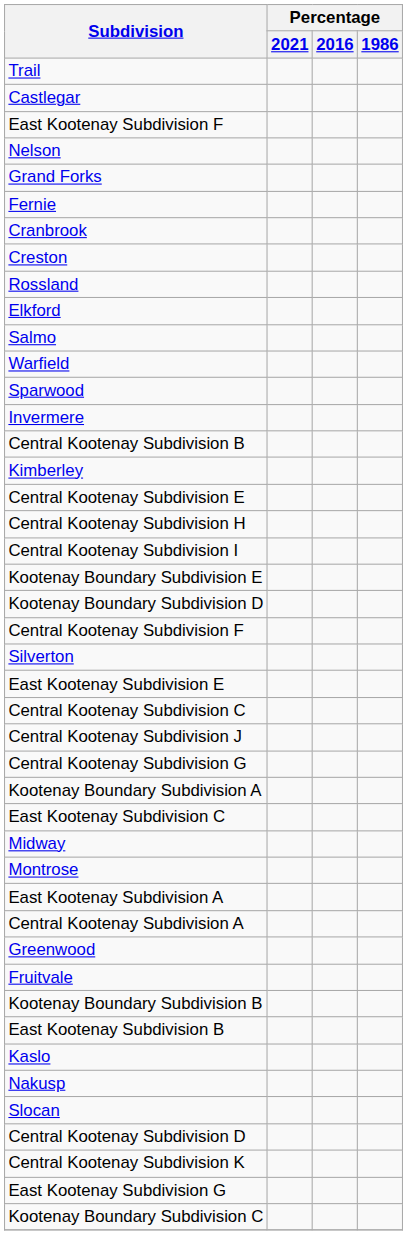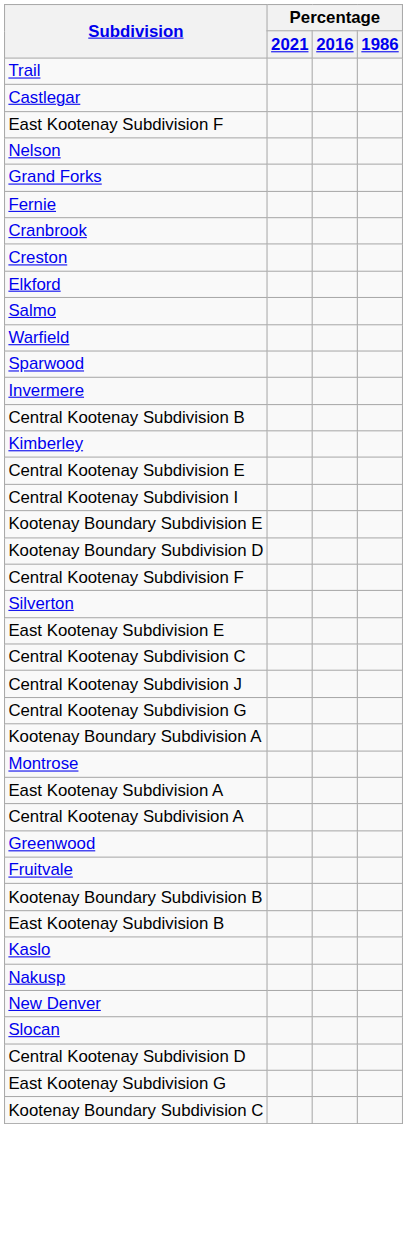 <table class="wikitable sortable">
 <tr>
 <th rowspan="2"><a href='#'>Subdivision</a></th>
 <th colspan="3">Percentage</th>
 </tr>
 <tr>
 <th><a href='#'>2021</a></th>
 <th><a href='#'>2016</a></th>
 <th><a href='#'>1986</a></th>
 </tr>
 <tr>
 <td><a href='#'>Trail</a></td>
 <td></td>
 <td></td>
 <td></td>
 </tr>
 <tr>
 <td><a href='#'>Castlegar</a></td>
 <td></td>
 <td></td>
 <td></td>
 </tr>
 <tr>
 <td>East Kootenay Subdivision F</td>
 <td></td>
 <td></td>
 <td></td>
 </tr>
 <tr>
 <td><a href='#'>Nelson</a></td>
 <td></td>
 <td></td>
 <td></td>
 </tr>
 <tr>
 <td><a href='#'>Grand Forks</a></td>
 <td></td>
 <td></td>
 <td></td>
 </tr>
 <tr>
 <td><a href='#'>Fernie</a></td>
 <td></td>
 <td></td>
 <td></td>
 </tr>
 <tr>
 <td><a href='#'>Cranbrook</a></td>
 <td></td>
 <td></td>
 <td></td>
 </tr>
 <tr>
 <td><a href='#'>Creston</a></td>
 <td></td>
 <td></td>
 <td></td>
 </tr>
 <tr>
-<td><a href='#'>Rossland</a></td>
-<td></td>
-<td></td>
-<td></td>
-</tr>
-<tr>
 <td><a href='#'>Elkford</a></td>
 <td></td>
 <td></td>
 <td></td>
 </tr>
 <tr>
 <td><a href='#'>Salmo</a></td>
 <td></td>
 <td></td>
 <td></td>
 </tr>
 <tr>
 <td><a href='#'>Warfield</a></td>
 <td></td>
 <td></td>
 <td></td>
 </tr>
 <tr>
 <td><a href='#'>Sparwood</a></td>
 <td></td>
 <td></td>
 <td></td>
 </tr>
 <tr>
 <td><a href='#'>Invermere</a></td>
 <td></td>
 <td></td>
 <td></td>
 </tr>
 <tr>
 <td>Central Kootenay Subdivision B</td>
 <td></td>
 <td></td>
 <td></td>
 </tr>
 <tr>
 <td><a href='#'>Kimberley</a></td>
 <td></td>
 <td></td>
 <td></td>
 </tr>
 <tr>
 <td>Central Kootenay Subdivision E</td>
-<td></td>
-<td></td>
-<td></td>
-</tr>
-<tr>
-<td>Central Kootenay Subdivision H</td>
 <td></td>
 <td></td>
 <td></td>
 </tr>
 <tr>
 <td>Central Kootenay Subdivision I</td>
 <td></td>
 <td></td>
 <td></td>
 </tr>
 <tr>
 <td>Kootenay Boundary Subdivision E</td>
 <td></td>
 <td></td>
 <td></td>
 </tr>
 <tr>
 <td>Kootenay Boundary Subdivision D</td>
 <td></td>
 <td></td>
 <td></td>
 </tr>
 <tr>
 <td>Central Kootenay Subdivision F</td>
 <td></td>
 <td></td>
 <td></td>
 </tr>
 <tr>
 <td><a href='#'>Silverton</a></td>
 <td></td>
 <td></td>
 <td></td>
 </tr>
 <tr>
 <td>East Kootenay Subdivision E</td>
 <td></td>
 <td></td>
 <td></td>
 </tr>
 <tr>
 <td>Central Kootenay Subdivision C</td>
 <td></td>
 <td></td>
 <td></td>
 </tr>
 <tr>
 <td>Central Kootenay Subdivision J</td>
 <td></td>
 <td></td>
 <td></td>
 </tr>
 <tr>
 <td>Central Kootenay Subdivision G</td>
 <td></td>
 <td></td>
 <td></td>
 </tr>
 <tr>
 <td>Kootenay Boundary Subdivision A</td>
 <td></td>
 <td></td>
 <td></td>
 </tr>
 <tr>
-<td>East Kootenay Subdivision C</td>
-<td></td>
-<td></td>
-<td></td>
-</tr>
-<tr>
-<td><a href='#'>Midway</a></td>
-<td></td>
-<td></td>
-<td></td>
-</tr>
-<tr>
 <td><a href='#'>Montrose</a></td>
 <td></td>
 <td></td>
 <td></td>
 </tr>
 <tr>
 <td>East Kootenay Subdivision A</td>
 <td></td>
 <td></td>
 <td></td>
 </tr>
 <tr>
 <td>Central Kootenay Subdivision A</td>
 <td></td>
 <td></td>
 <td></td>
 </tr>
 <tr>
 <td><a href='#'>Greenwood</a></td>
 <td></td>
 <td></td>
 <td></td>
 </tr>
 <tr>
 <td><a href='#'>Fruitvale</a></td>
 <td></td>
 <td></td>
 <td></td>
 </tr>
 <tr>
 <td>Kootenay Boundary Subdivision B</td>
 <td></td>
 <td></td>
 <td></td>
 </tr>
 <tr>
 <td>East Kootenay Subdivision B</td>
 <td></td>
 <td></td>
 <td></td>
 </tr>
 <tr>
 <td><a href='#'>Kaslo</a></td>
 <td></td>
 <td></td>
 <td></td>
 </tr>
 <tr>
 <td><a href='#'>Nakusp</a></td>
 <td></td>
 <td></td>
 <td></td>
 </tr>
 <tr>
+<td><a href='#'>New Denver</a></td>
+<td></td>
+<td></td>
+<td></td>
+</tr>
+<tr>
 <td><a href='#'>Slocan</a></td>
 <td></td>
 <td></td>
 <td></td>
 </tr>
 <tr>
 <td>Central Kootenay Subdivision D</td>
-<td></td>
-<td></td>
-<td></td>
-</tr>
-<tr>
-<td>Central Kootenay Subdivision K</td>
 <td></td>
 <td></td>
 <td></td>
 </tr>
 <tr>
 <td>East Kootenay Subdivision G</td>
 <td></td>
 <td></td>
 <td></td>
 </tr>
 <tr>
 <td>Kootenay Boundary Subdivision C</td>
 <td></td>
 <td></td>
 <td></td>
 </tr>
 <tr>
 </tr>
 </table>
